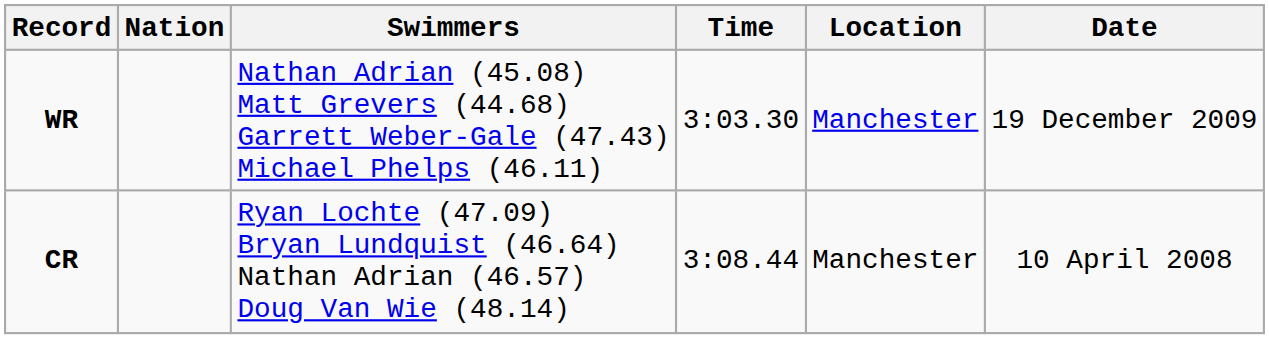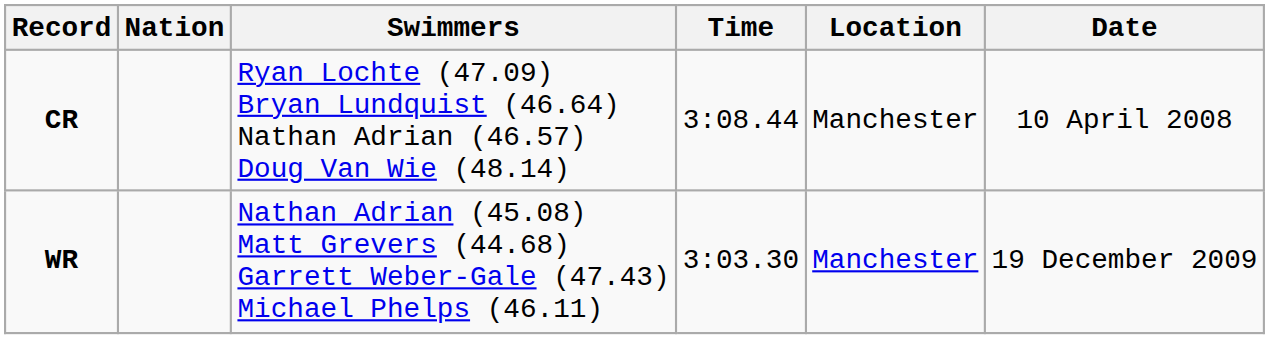 <table class=wikitable style=text-align:center>
 <tr>
 <th>Record</th>
 <th>Nation</th>
 <th>Swimmers</th>
 <th>Time</th>
 <th>Location</th>
 <th>Date</th>
 </tr>
 <tr>
+<td><strong>CR</strong></td>
+<td></td>
+<td align=left><a href='#'>Ryan Lochte</a> (47.09)<br><a href='#'>Bryan Lundquist</a> (46.64)<br>Nathan Adrian (46.57)<br><a href='#'>Doug Van Wie</a> (48.14)</td>
+<td align=left>3:08.44</td>
+<td>Manchester</td>
+<td>10 April 2008</td>
+</tr>
+<tr>
 <td><strong>WR</strong></td>
 <td></td>
 <td align=left><a href='#'>Nathan Adrian</a> (45.08)<br><a href='#'>Matt Grevers</a> (44.68)<br><a href='#'>Garrett Weber-Gale</a> (47.43)<br><a href='#'>Michael Phelps</a> (46.11)</td>
 <td align=left>3:03.30</td>
 <td><a href='#'>Manchester</a></td>
 <td>19 December 2009</td>
 </tr>
-<tr>
-<td><strong>CR</strong></td>
-<td></td>
-<td align=left><a href='#'>Ryan Lochte</a> (47.09)<br><a href='#'>Bryan Lundquist</a> (46.64)<br>Nathan Adrian (46.57)<br><a href='#'>Doug Van Wie</a> (48.14)</td>
-<td align=left>3:08.44</td>
-<td>Manchester</td>
-<td>10 April 2008</td>
-</tr>
 </table>
